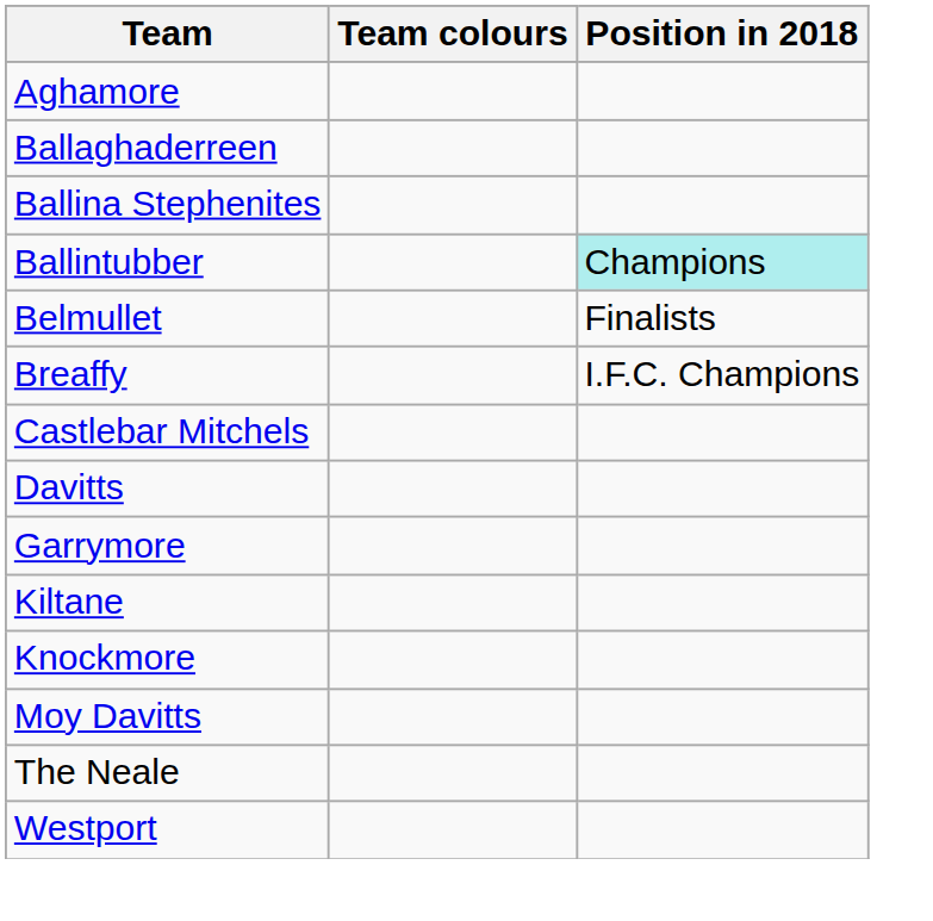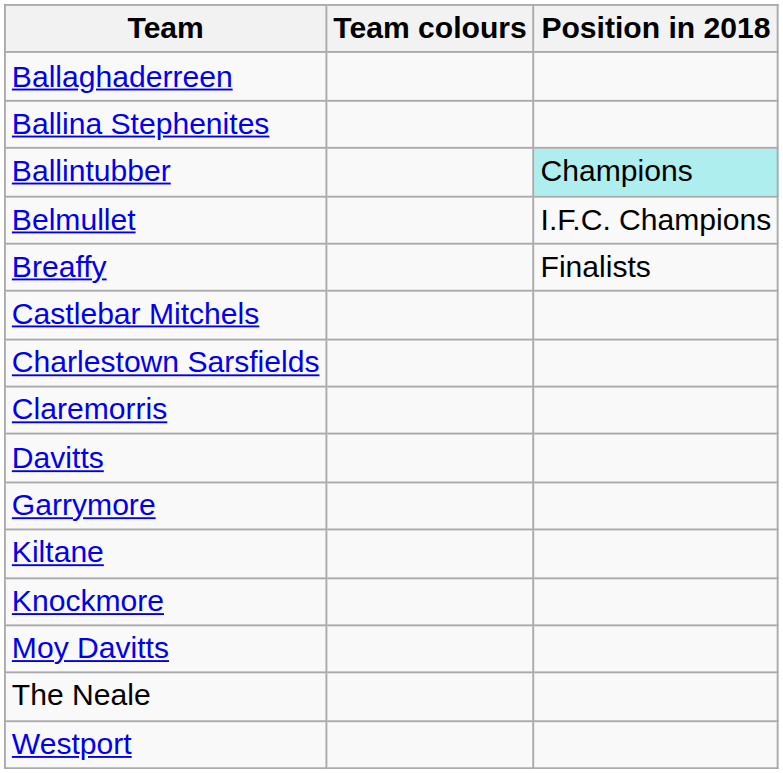 <table class="wikitable">
 <tr>
 <th>Team</th>
 <th>Team colours</th>
 <th>Position in 2018</th>
-</tr>
-<tr>
-<td><a href='#'>Aghamore</a></td>
-<td></td>
-<td></td>
 </tr>
 <tr>
 <td><a href='#'>Ballaghaderreen</a></td>
 <td></td>
 <td></td>
 </tr>
 <tr>
 <td><a href='#'>Ballina Stephenites</a></td>
 <td></td>
 <td></td>
 </tr>
 <tr>
 <td><a href='#'>Ballintubber</a></td>
 <td></td>
 <td style="background: paleturquoise;">Champions</td>
 </tr>
 <tr>
 <td><a href='#'>Belmullet</a></td>
 <td></td>
-<td>Finalists</td>
+<td>I.F.C. Champions</td>
 </tr>
 <tr>
 <td><a href='#'>Breaffy</a></td>
 <td></td>
-<td>I.F.C. Champions</td>
+<td>Finalists</td>
 </tr>
 <tr>
 <td><a href='#'>Castlebar Mitchels</a></td>
+<td></td>
+<td></td>
+</tr>
+<tr>
+<td><a href='#'>Charlestown Sarsfields</a></td>
+<td></td>
+<td></td>
+</tr>
+<tr>
+<td><a href='#'>Claremorris</a></td>
 <td></td>
 <td></td>
 </tr>
 <tr>
 <td><a href='#'>Davitts</a></td>
 <td></td>
 <td></td>
 </tr>
 <tr>
 <td><a href='#'>Garrymore</a></td>
 <td></td>
 <td></td>
 </tr>
 <tr>
 <td><a href='#'>Kiltane</a></td>
 <td></td>
 <td></td>
 </tr>
 <tr>
 <td><a href='#'>Knockmore</a></td>
 <td></td>
 <td></td>
 </tr>
 <tr>
 <td><a href='#'>Moy Davitts</a></td>
 <td></td>
 <td></td>
 </tr>
 <tr>
 <td>The Neale</td>
 <td></td>
 <td></td>
 </tr>
 <tr>
 <td><a href='#'>Westport</a></td>
 <td></td>
 <td></td>
 </tr>
 </table>
